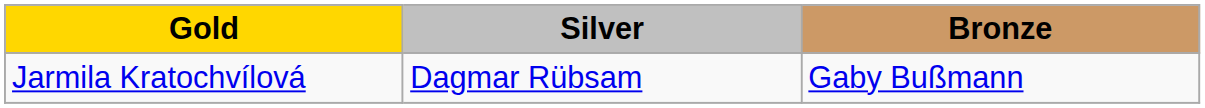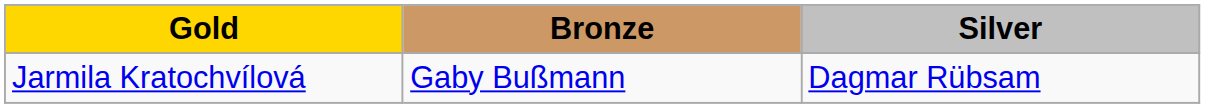 <table class="wikitable" style="text-align:left">
 <tr align="center">
 <td width=200 bgcolor=gold><strong>Gold</strong></td>
+<td width=200 bgcolor=CC9966><strong>Bronze</strong></td>
 <td width=200 bgcolor=silver><strong>Silver</strong></td>
-<td width=200 bgcolor=CC9966><strong>Bronze</strong></td>
 </tr>
 <tr>
 <td><a href='#'>Jarmila Kratochvílová</a><br><em></em></td>
+<td><a href='#'>Gaby Bußmann</a><br><em></em></td>
 <td><a href='#'>Dagmar Rübsam</a><br><em></em></td>
-<td><a href='#'>Gaby Bußmann</a><br><em></em></td>
 </tr>
 </table>
